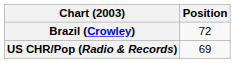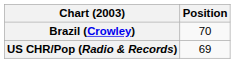 <table class="wikitable plainrowheaders" style="text-align:center">
 <tr>
 <th>Chart (2003)</th>
 <th>Position</th>
 </tr>
 <tr>
 <th scope="row">Brazil (<a href='#'>Crowley</a>)</th>
-<td>72</td>
+<td>70</td>
 </tr>
 <tr>
 <th scope="row">US CHR/Pop (<em>Radio & Records</em>)</th>
 <td>69</td>
 </tr>
 </table>
